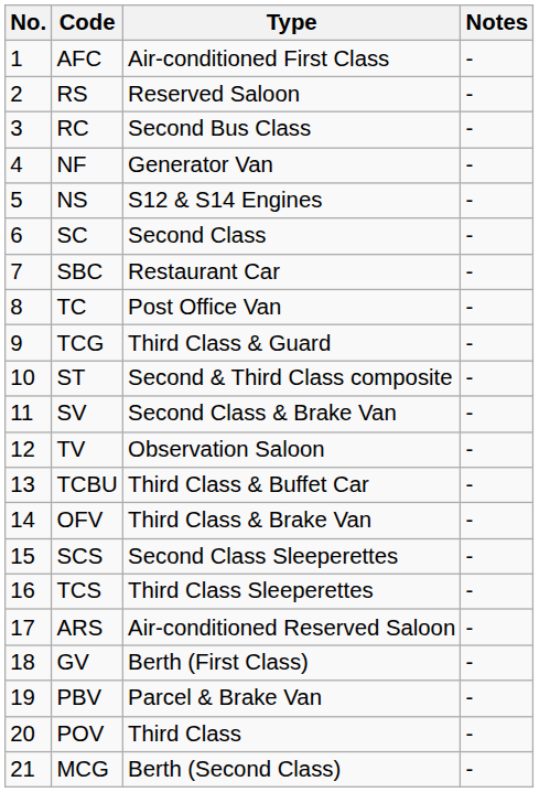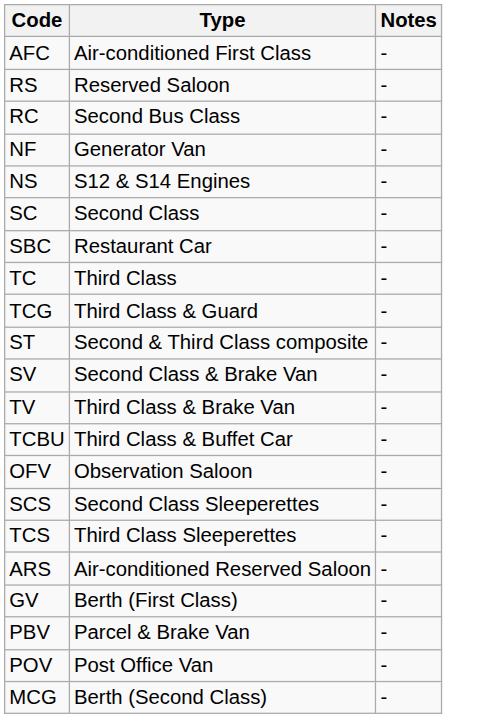 <table class="wikitable">
 <tr>
-<th>No.</th>
 <th>Code</th>
 <th>Type</th>
 <th>Notes</th>
 </tr>
 <tr>
-<td>1</td>
 <td>AFC</td>
 <td>Air-conditioned First Class</td>
 <td>-</td>
 </tr>
 <tr>
-<td>2</td>
 <td>RS</td>
 <td>Reserved Saloon</td>
 <td>-</td>
 </tr>
 <tr>
-<td>3</td>
 <td>RC</td>
 <td>Second Bus Class</td>
 <td>-</td>
 </tr>
 <tr>
-<td>4</td>
 <td>NF</td>
 <td>Generator Van</td>
 <td>-</td>
 </tr>
 <tr>
-<td>5</td>
 <td>NS</td>
 <td>S12 & S14 Engines</td>
 <td>-</td>
 </tr>
 <tr>
-<td>6</td>
 <td>SC</td>
 <td>Second Class</td>
 <td>-</td>
 </tr>
 <tr>
-<td>7</td>
 <td>SBC</td>
 <td>Restaurant Car</td>
 <td>-</td>
 </tr>
 <tr>
-<td>8</td>
 <td>TC</td>
-<td>Post Office Van</td>
+<td>Third Class</td>
 <td>-</td>
 </tr>
 <tr>
-<td>9</td>
 <td>TCG</td>
 <td>Third Class & Guard</td>
 <td>-</td>
 </tr>
 <tr>
-<td>10</td>
 <td>ST</td>
 <td>Second & Third Class composite</td>
 <td>-</td>
 </tr>
 <tr>
-<td>11</td>
 <td>SV</td>
 <td>Second Class & Brake Van</td>
 <td>-</td>
 </tr>
 <tr>
-<td>12</td>
 <td>TV</td>
-<td>Observation Saloon</td>
+<td>Third Class & Brake Van</td>
 <td>-</td>
 </tr>
 <tr>
-<td>13</td>
 <td>TCBU</td>
 <td>Third Class & Buffet Car</td>
 <td>-</td>
 </tr>
 <tr>
-<td>14</td>
 <td>OFV</td>
-<td>Third Class & Brake Van</td>
+<td>Observation Saloon</td>
 <td>-</td>
 </tr>
 <tr>
-<td>15</td>
 <td>SCS</td>
 <td>Second Class Sleeperettes</td>
 <td>-</td>
 </tr>
 <tr>
-<td>16</td>
 <td>TCS</td>
 <td>Third Class Sleeperettes</td>
 <td>-</td>
 </tr>
 <tr>
-<td>17</td>
 <td>ARS</td>
 <td>Air-conditioned Reserved Saloon</td>
 <td>-</td>
 </tr>
 <tr>
-<td>18</td>
 <td>GV</td>
 <td>Berth (First Class)</td>
 <td>-</td>
 </tr>
 <tr>
-<td>19</td>
 <td>PBV</td>
 <td>Parcel & Brake Van</td>
 <td>-</td>
 </tr>
 <tr>
-<td>20</td>
 <td>POV</td>
-<td>Third Class</td>
+<td>Post Office Van</td>
 <td>-</td>
 </tr>
 <tr>
-<td>21</td>
 <td>MCG</td>
 <td>Berth (Second Class)</td>
 <td>-</td>
 </tr>
 </table>
